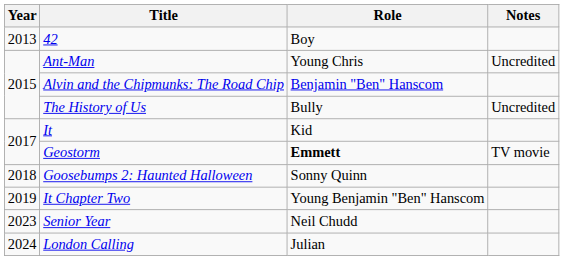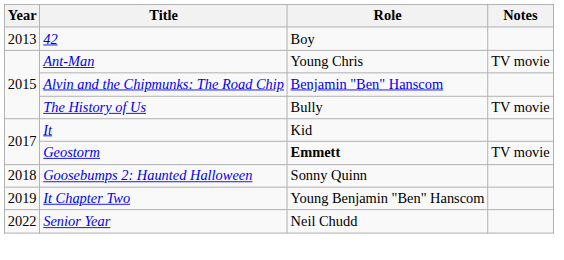 <table class="wikitable sortable">
 <tr>
 <th>Year</th>
 <th>Title</th>
 <th>Role</th>
 <th class="unsortable">Notes</th>
 </tr>
 <tr>
 <td>2013</td>
 <td><em><a href='#'>42</a></em></td>
 <td>Boy</td>
 <td></td>
 </tr>
 <tr>
 <td rowspan="3">2015</td>
 <td><em><a href='#'>Ant-Man</a></em></td>
 <td>Young Chris</td>
-<td>Uncredited</td>
+<td>TV movie</td>
 </tr>
 <tr>
 <td><em><a href='#'>Alvin and the Chipmunks: The Road Chip</a></em></td>
 <td><a href='#'>Benjamin "Ben" Hanscom</a></td>
 <td></td>
 </tr>
 <tr>
 <td><em><a href='#'>The History of Us</a></em></td>
 <td>Bully</td>
-<td>Uncredited</td>
+<td>TV movie</td>
 </tr>
 <tr>
 <td rowspan="2">2017</td>
 <td><em><a href='#'>It</a></em></td>
 <td>Kid</td>
 <td></td>
 </tr>
 <tr>
 <td><em><a href='#'>Geostorm</a></em></td>
 <td><strong>Emmett</strong></td>
 <td>TV movie</td>
 </tr>
 <tr>
 <td>2018</td>
 <td><em><a href='#'>Goosebumps 2: Haunted Halloween</a></em></td>
 <td>Sonny Quinn</td>
 <td></td>
 </tr>
 <tr>
 <td>2019</td>
 <td><em><a href='#'>It Chapter Two</a></em></td>
 <td>Young Benjamin "Ben" Hanscom</td>
 <td></td>
 </tr>
 <tr>
-<td>2023</td>
+<td>2022</td>
 <td><em><a href='#'>Senior Year</a></em></td>
 <td>Neil Chudd</td>
 <td></td>
 </tr>
-<tr>
-<td>2024</td>
-<td><em><a href='#'>London Calling</a></em></td>
-<td>Julian</td>
-<td></td>
-</tr>
 </table>
